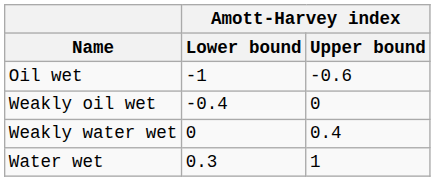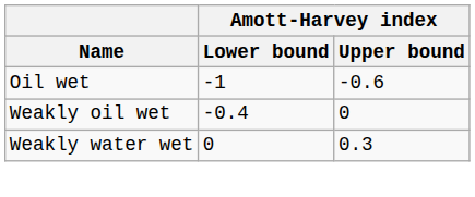 <table class="wikitable">
 <tr>
 <th></th>
 <th colspan="2">Amott-Harvey index</th>
 </tr>
 <tr>
 <th>Name</th>
 <th>Lower bound</th>
 <th>Upper bound</th>
 </tr>
 <tr>
 <td>Oil wet</td>
 <td>-1</td>
 <td>-0.6</td>
 </tr>
 <tr>
 <td>Weakly oil wet</td>
 <td>-0.4</td>
 <td>0</td>
 </tr>
 <tr>
 <td>Weakly water wet</td>
 <td>0</td>
-<td>0.4</td>
-</tr>
-<tr>
-<td>Water wet</td>
 <td>0.3</td>
-<td>1</td>
 </tr>
 </table>
